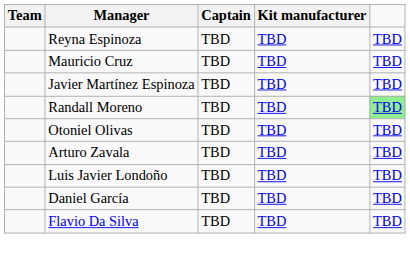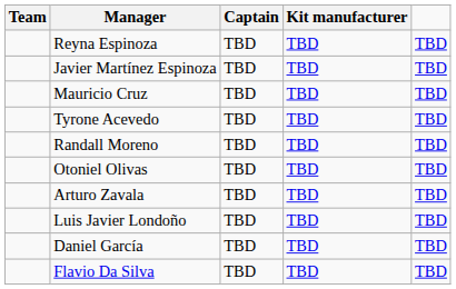 <table class="wikitable sortable">
 <tr>
 <th>Team</th>
 <th>Manager</th>
 <th>Captain</th>
 <th>Kit manufacturer</th>
 </tr>
 <tr>
 <td></td>
 <td align="left"> Reyna Espinoza</td>
 <td align="left"> TBD</td>
 <td><a href='#'>TBD</a></td>
 <td><a href='#'>TBD</a></td>
 </tr>
 <tr>
 <td></td>
+<td align="left"> Javier Martínez Espinoza</td>
+<td align="left"> TBD</td>
+<td><a href='#'>TBD</a></td>
+<td><a href='#'>TBD</a></td>
+</tr>
+<tr>
+<td></td>
 <td align="left"> Mauricio Cruz</td>
 <td align="left"> TBD</td>
 <td><a href='#'>TBD</a></td>
 <td><a href='#'>TBD</a></td>
 </tr>
 <tr>
 <td></td>
-<td align="left"> Javier Martínez Espinoza</td>
+<td align="left"> Tyrone Acevedo</td>
 <td align="left"> TBD</td>
 <td><a href='#'>TBD</a></td>
 <td><a href='#'>TBD</a></td>
 </tr>
 <tr>
 <td></td>
 <td> Randall Moreno</td>
 <td> TBD</td>
 <td><a href='#'>TBD</a></td>
-<td style="background: lightgreen;"><a href='#'>TBD</a></td>
+<td><a href='#'>TBD</a></td>
 </tr>
 <tr>
 <td></td>
 <td align="left"> Otoniel Olivas</td>
 <td align="left"> TBD</td>
 <td><a href='#'>TBD</a></td>
 <td><a href='#'>TBD</a></td>
 </tr>
 <tr>
 <td></td>
 <td align="left"> Arturo Zavala</td>
 <td align="left"> TBD</td>
 <td><a href='#'>TBD</a></td>
 <td><a href='#'>TBD</a></td>
 </tr>
 <tr>
 <td></td>
 <td align="left"> Luis Javier Londoño</td>
 <td align="left"> TBD</td>
 <td><a href='#'>TBD</a></td>
 <td><a href='#'>TBD</a></td>
 </tr>
 <tr>
 <td></td>
 <td align="left"> Daniel García</td>
 <td align="left"> TBD</td>
 <td><a href='#'>TBD</a></td>
 <td><a href='#'>TBD</a></td>
 </tr>
 <tr>
 <td></td>
 <td align="left"> <a href='#'>Flavio Da Silva</a></td>
 <td align="left"> TBD</td>
 <td><a href='#'>TBD</a></td>
 <td><a href='#'>TBD</a></td>
 </tr>
 </table>
